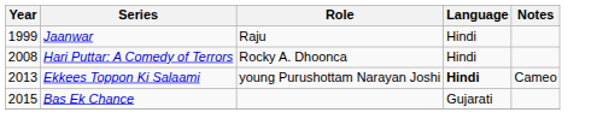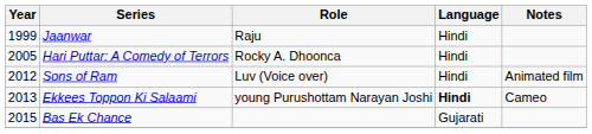 <table class="wikitable">
 <tr>
 <th>Year</th>
 <th>Series</th>
 <th>Role</th>
 <th>Language</th>
 <th>Notes</th>
 </tr>
 <tr>
 <td>1999</td>
 <td><em><a href='#'>Jaanwar</a></em></td>
 <td>Raju</td>
 <td>Hindi</td>
 <td></td>
 </tr>
 <tr>
-<td>2008</td>
+<td>2005</td>
 <td><em><a href='#'>Hari Puttar: A Comedy of Terrors</a></em></td>
 <td>Rocky A. Dhoonca</td>
 <td>Hindi</td>
 <td></td>
+</tr>
+<tr>
+<td>2012</td>
+<td><em><a href='#'>Sons of Ram</a></em></td>
+<td>Luv (Voice over)</td>
+<td>Hindi</td>
+<td>Animated film</td>
 </tr>
 <tr>
 <td>2013</td>
 <td><em><a href='#'>Ekkees Toppon Ki Salaami</a></em></td>
 <td>young Purushottam Narayan Joshi</td>
 <td><strong>Hindi</strong></td>
 <td>Cameo</td>
 </tr>
 <tr>
 <td>2015</td>
 <td><em><a href='#'>Bas Ek Chance</a></em></td>
 <td></td>
 <td>Gujarati</td>
 <td></td>
 </tr>
 <tr>
 </tr>
 </table>
